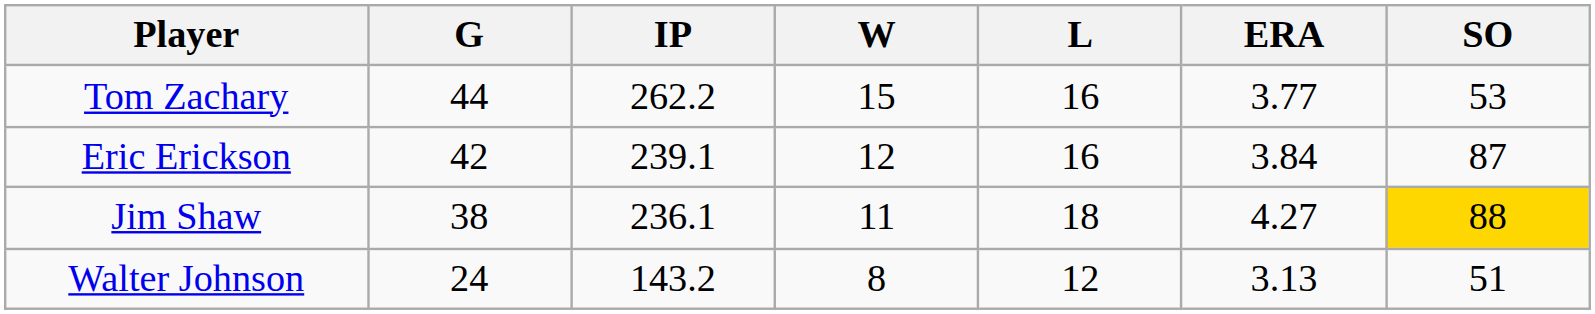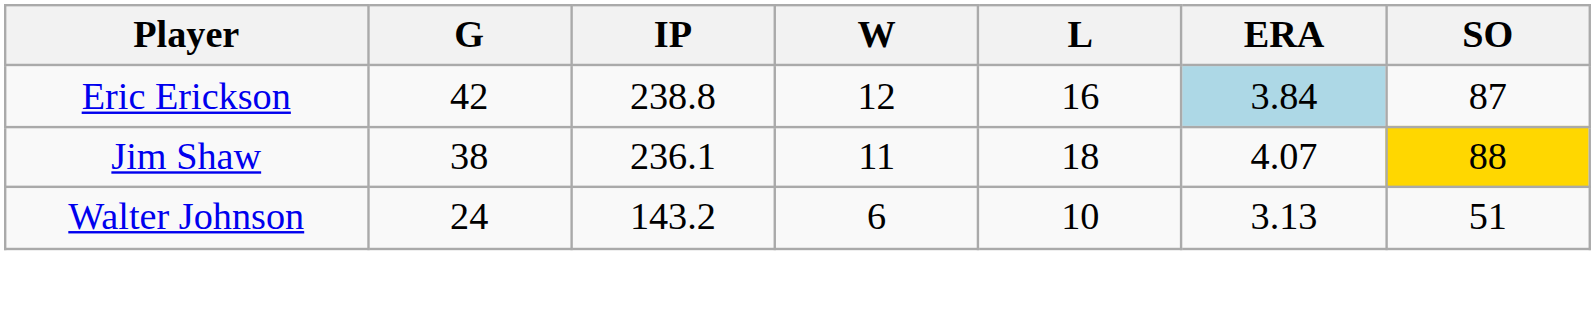 <table class="wikitable sortable">
 <tr>
 <th bgcolor="#DDDDFF" width="16%">Player</th>
 <th bgcolor="#DDDDFF" width="9%">G</th>
 <th bgcolor="#DDDDFF" width="9%">IP</th>
 <th bgcolor="#DDDDFF" width="9%">W</th>
 <th bgcolor="#DDDDFF" width="9%">L</th>
 <th bgcolor="#DDDDFF" width="9%">ERA</th>
 <th bgcolor="#DDDDFF" width="9%">SO</th>
 </tr>
-<tr align="center">
-<td><a href='#'>Tom Zachary</a></td>
-<td>44</td>
-<td>262.2</td>
-<td>15</td>
-<td>16</td>
-<td>3.77</td>
-<td>53</td>
-</tr>
 <tr align=center>
 <td><a href='#'>Eric Erickson</a></td>
 <td>42</td>
-<td>239.1</td>
+<td>238.8</td>
 <td>12</td>
 <td>16</td>
-<td>3.84</td>
+<td style="background: lightblue;">3.84</td>
 <td>87</td>
 </tr>
 <tr align=center>
 <td><a href='#'>Jim Shaw</a></td>
 <td>38</td>
 <td>236.1</td>
 <td>11</td>
 <td>18</td>
-<td>4.27</td>
+<td>4.07</td>
 <td style="background: gold;">88</td>
 </tr>
 <tr align=center>
 <td><a href='#'>Walter Johnson</a></td>
 <td>24</td>
 <td>143.2</td>
-<td>8</td>
-<td>12</td>
+<td>6</td>
+<td>10</td>
 <td>3.13</td>
 <td>51</td>
 </tr>
 </table>
